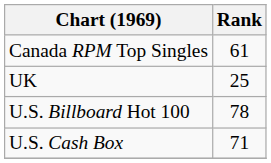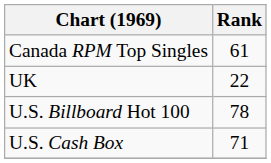 <table class="wikitable sortable">
 <tr>
 <th align="left">Chart (1969)</th>
 <th style="text-align:center;">Rank</th>
 </tr>
 <tr>
 <td>Canada <em>RPM</em> Top Singles</td>
 <td style="text-align:center;">61</td>
 </tr>
 <tr>
 <td>UK </td>
-<td style="text-align:center;">25</td>
+<td style="text-align:center;">22</td>
 </tr>
 <tr>
 <td>U.S. <em>Billboard</em> Hot 100 </td>
 <td style="text-align:center;">78</td>
 </tr>
 <tr>
 <td>U.S. <em>Cash Box</em> </td>
 <td style="text-align:center;">71</td>
 </tr>
 <tr>
 </tr>
 </table>
